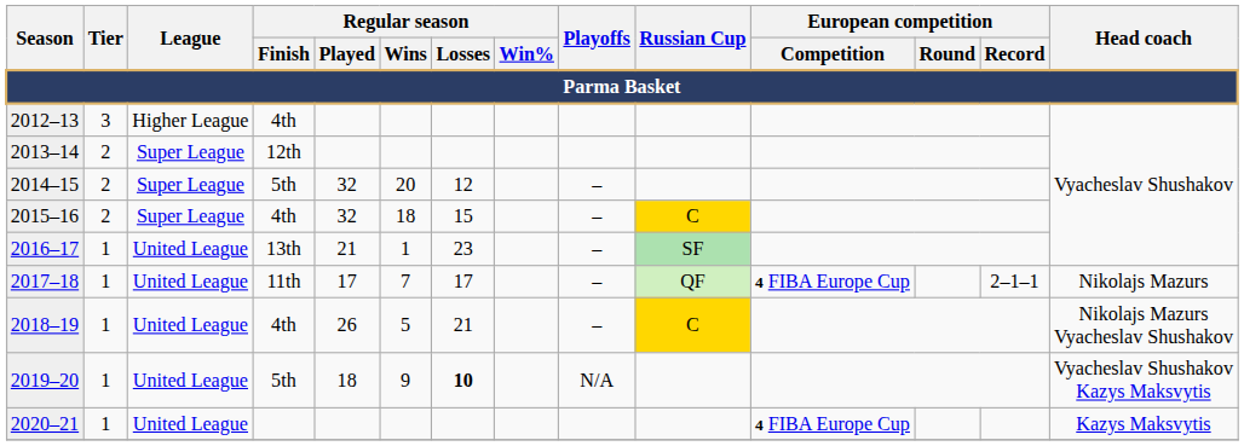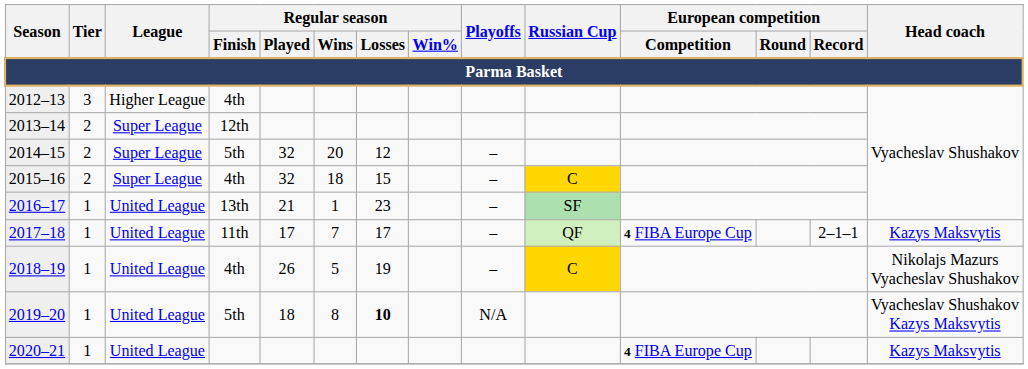 <table class="wikitable plainrowheaders" style="text-align:center; font-size:95%" summary="Season (sortable), Team, Conference, Conference finish (sortable), Division, Division finish (sortable), Wins (sortable), Losses (sortable), Win% (sortable), GB (sortable), Playoffs, Awards and Head coach">
 <tr>
 <th scope="col" rowspan=2>Season</th>
 <th scope="col" rowspan=2>Tier</th>
 <th scope="col" rowspan=2>League</th>
 <th scope="col" colspan=5>Regular season</th>
 <th scope="col" rowspan=2><a href='#'>Playoffs</a></th>
 <th scope="col" rowspan=2><a href='#'>Russian Cup</a></th>
 <th scope="col" colspan=3>European competition</th>
 <th scope="col" rowspan=2>Head coach</th>
 </tr>
 <tr>
 <th scope="col">Finish</th>
 <th scope="col">Played</th>
 <th scope="col">Wins</th>
 <th scope="col">Losses</th>
 <th scope="col"><a href='#'>Win%</a></th>
 <th scope="col">Competition</th>
 <th scope="col">Round</th>
 <th scope="col">Record</th>
 </tr>
 <tr class="sortbottom">
 <td colspan="14" class="unsortable" align="center" style="border:2px solid #DCB266; background-color:#2B3D65;color:white;"><strong>Parma Basket</strong></td>
 </tr>
 <tr>
 <td style="background:#efefef;">2012–13</td>
 <td align="center">3</td>
 <td>Higher League</td>
 <td align="center">4th</td>
 <td></td>
 <td></td>
 <td></td>
 <td></td>
 <td></td>
 <td></td>
 <td colspan=3></td>
 <td rowspan=5>Vyacheslav Shushakov</td>
 </tr>
 <tr>
 <td style="background:#efefef;">2013–14</td>
 <td align="center">2</td>
 <td><a href='#'>Super League</a></td>
 <td align="center">12th</td>
 <td></td>
 <td></td>
 <td></td>
 <td></td>
 <td></td>
 <td></td>
 <td colspan=3></td>
 </tr>
 <tr>
 <td style="background:#efefef;">2014–15</td>
 <td align="center">2</td>
 <td><a href='#'>Super League</a></td>
 <td align="center">5th</td>
 <td>32</td>
 <td>20</td>
 <td>12</td>
 <td></td>
 <td>–</td>
 <td></td>
 <td colspan=3></td>
 </tr>
 <tr>
 <td style="background:#efefef;">2015–16</td>
 <td align="center">2</td>
 <td><a href='#'>Super League</a></td>
 <td align="center">4th</td>
 <td>32</td>
 <td>18</td>
 <td>15</td>
 <td></td>
 <td>–</td>
 <td align=center bgcolor=gold>C</td>
 <td colspan=3></td>
 </tr>
 <tr>
 <td style="background:#efefef;"><a href='#'>2016–17</a></td>
 <td align="center">1</td>
 <td><a href='#'>United League</a></td>
 <td align="center">13th</td>
 <td>21</td>
 <td>1</td>
 <td>23</td>
 <td></td>
 <td>–</td>
 <td align=center style="background:#ACE1AF">SF</td>
 <td colspan=3></td>
 </tr>
 <tr>
 <td style="background:#efefef;"><a href='#'>2017–18</a></td>
 <td align="center">1</td>
 <td><a href='#'>United League</a></td>
 <td align="center">11th</td>
 <td>17</td>
 <td>7</td>
 <td>17</td>
 <td></td>
 <td>–</td>
 <td align=center style="background:#D0F0C0">QF</td>
 <td><small><strong>4</strong></small> <a href='#'>FIBA Europe Cup</a></td>
 <td></td>
 <td>2–1–1</td>
-<td>Nikolajs Mazurs</td>
+<td><a href='#'>Kazys Maksvytis</a></td>
 </tr>
 <tr>
 <td style="background:#efefef;"><a href='#'>2018–19</a></td>
 <td align="center">1</td>
 <td><a href='#'>United League</a></td>
 <td align="center">4th</td>
 <td>26</td>
 <td>5</td>
-<td>21</td>
+<td>19</td>
 <td></td>
 <td>–</td>
 <td align=center bgcolor=gold>C</td>
 <td colspan=3></td>
 <td>Nikolajs Mazurs <br> Vyacheslav Shushakov</td>
 </tr>
 <tr>
 <td style="background:#efefef;"><a href='#'>2019–20</a></td>
 <td align="center">1</td>
 <td><a href='#'>United League</a></td>
 <td align="center">5th</td>
 <td>18</td>
-<td>9</td>
+<td>8</td>
 <td><strong>10</strong></td>
 <td></td>
 <td>N/A</td>
 <td></td>
 <td colspan=3></td>
 <td>Vyacheslav Shushakov<br><a href='#'>Kazys Maksvytis</a></td>
 </tr>
 <tr>
 <td style="background:#efefef;"><a href='#'>2020–21</a></td>
 <td align="center">1</td>
 <td><a href='#'>United League</a></td>
 <td align="center"></td>
 <td></td>
 <td></td>
 <td></td>
 <td></td>
 <td></td>
 <td></td>
 <td><small><strong>4</strong></small> <a href='#'>FIBA Europe Cup</a></td>
 <td></td>
 <td></td>
 <td><a href='#'>Kazys Maksvytis</a></td>
 </tr>
 <tr>
 </tr>
 </table>
